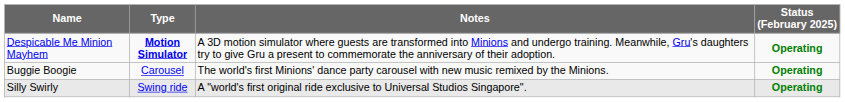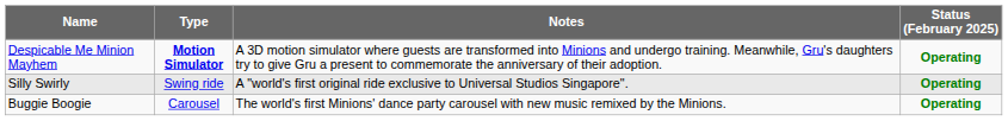 <table class=wikitable>
 <tr>
 <th scope="col" style="background:#666; color:#fff; width:180px;">Name</th>
 <th scope="col" style="background:#666; color:#fff; width:90px;">Type</th>
 <th style="background:#666; color:#fff;" scope="col">Notes</th>
 <th scope"col" style="background:#666; color:#fff; width:120px;">Status<br>(February 2025)</th>
 </tr>
 <tr>
 <td><a href='#'>Despicable Me Minion Mayhem</a></td>
 <td align=center><strong><a href='#'>Motion Simulator</a></strong></td>
 <td>A 3D motion simulator where guests are transformed into <a href='#'>Minions</a> and undergo training. Meanwhile, <a href='#'>Gru</a>'s daughters try to give Gru a present to commemorate the anniversary of their adoption.</td>
 <td style="color:green;" align=center><strong>Operating</strong></td>
 </tr>
+<tr style="background:#e9e9e9;">
+<td>Silly Swirly</td>
+<td align=center><a href='#'>Swing ride</a></td>
+<td>A "world's first original ride exclusive to Universal Studios Singapore".</td>
+<td style="color:green;" align=center><strong>Operating</strong></td>
+</tr>
 <tr>
 <td>Buggie Boogie</td>
 <td align=center><a href='#'>Carousel</a></td>
 <td>The world's first Minions' dance party carousel with new music remixed by the Minions.</td>
 <td style="color:green;" align=center><strong>Operating</strong></td>
 </tr>
-<tr style="background:#e9e9e9;">
-<td>Silly Swirly</td>
-<td align=center><a href='#'>Swing ride</a></td>
-<td>A "world's first original ride exclusive to Universal Studios Singapore".</td>
-<td style="color:green;" align=center><strong>Operating</strong></td>
-</tr>
 </table>
